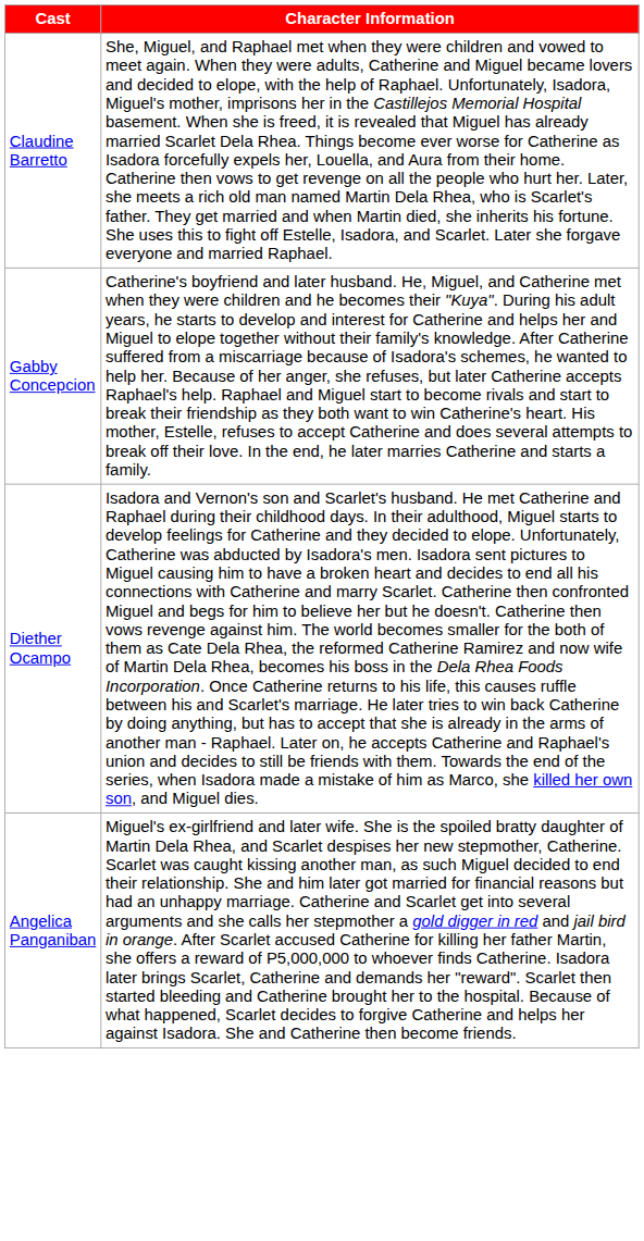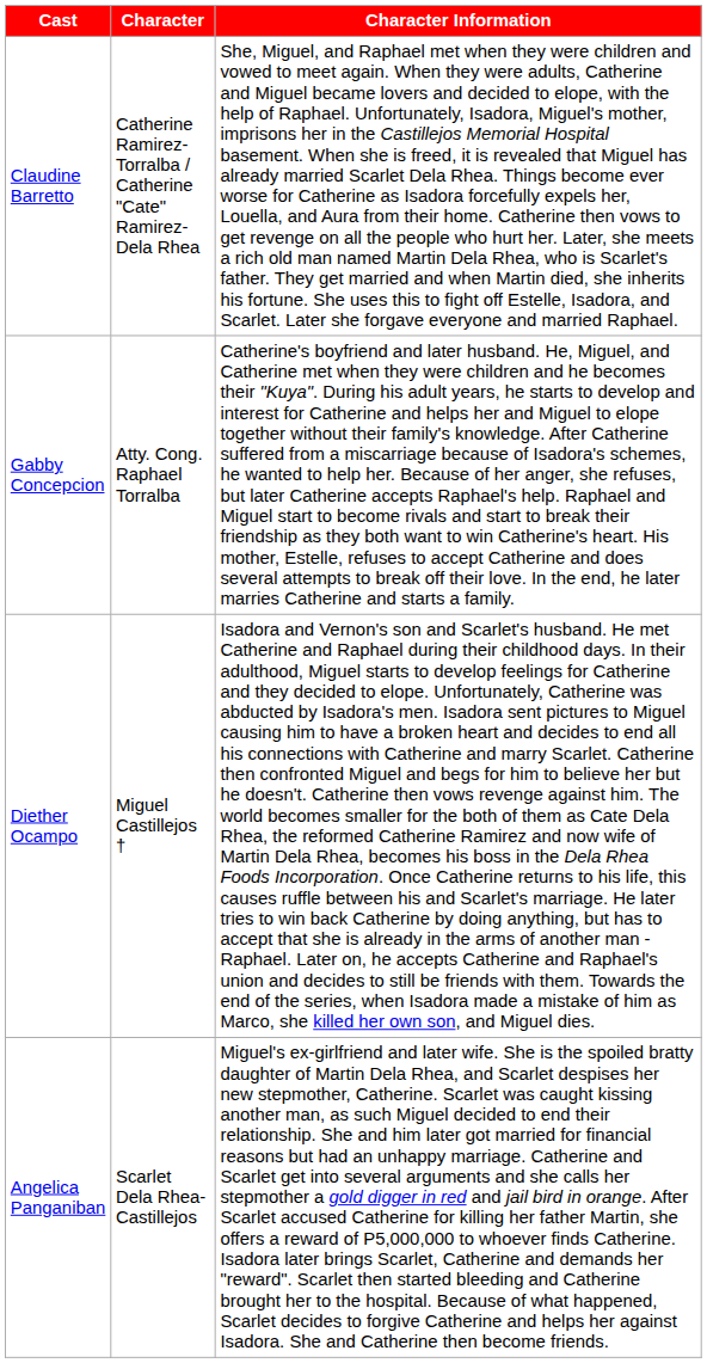 <table border="8" cellpadding="4" cellspacing="0" style="margin:  1em 1em 1em 0; background: white; border: 1px #aaa solid; border-collapse: collapse; font-size: 97%;">
 <tr style="background:red; text-align: center; color: white;">
 <th style="width:15%;">Cast</th>
+<th style="width:15%;">Character</th>
 <th style="width:15px;">Character Information</th>
 </tr>
 <tr>
 <td><a href='#'>Claudine Barretto</a></td>
+<td>Catherine Ramirez-Torralba / Catherine "Cate" Ramirez-Dela Rhea</td>
 <td>She, Miguel, and Raphael met when they were children and vowed to meet again. When they were adults, Catherine and Miguel became lovers and decided to elope, with the help of Raphael. Unfortunately, Isadora, Miguel's mother, imprisons her in the <em>Castillejos Memorial Hospital</em> basement. When she is freed, it is revealed that Miguel has already married Scarlet Dela Rhea. Things become ever worse for Catherine as Isadora forcefully expels her, Louella, and Aura from their home. Catherine then vows to get revenge on all the people who hurt her. Later, she meets a rich old man named Martin Dela Rhea, who is Scarlet's father. They get married and when Martin died, she inherits his fortune. She uses this to fight off Estelle, Isadora, and Scarlet. Later she forgave everyone and married Raphael.</td>
 </tr>
 <tr>
 <td><a href='#'>Gabby Concepcion</a></td>
+<td>Atty. Cong. Raphael Torralba</td>
 <td>Catherine's boyfriend and later husband. He, Miguel, and Catherine met when they were children and he becomes their <em>"Kuya"</em>. During his adult years, he starts to develop and interest for Catherine and helps her and Miguel to elope together without their family's knowledge. After Catherine suffered from a miscarriage because of Isadora's schemes, he wanted to help her. Because of her anger, she refuses, but later Catherine accepts Raphael's help. Raphael and Miguel start to become rivals and start to break their friendship as they both want to win Catherine's heart. His mother, Estelle, refuses to accept Catherine and does several attempts to break off their love. In the end, he later marries Catherine and starts a family.</td>
 </tr>
 <tr>
 <td><a href='#'>Diether Ocampo</a></td>
+<td>Miguel Castillejos †</td>
 <td>Isadora and Vernon's son and Scarlet's husband. He met Catherine and Raphael during their childhood days. In their adulthood, Miguel starts to develop feelings for Catherine and they decided to elope. Unfortunately, Catherine was abducted by Isadora's men. Isadora sent pictures to Miguel causing him to have a broken heart and decides to end all his connections with Catherine and marry Scarlet. Catherine then confronted Miguel and begs for him to believe her but he doesn't. Catherine then vows revenge against him. The world becomes smaller for the both of them as Cate Dela Rhea, the reformed Catherine Ramirez and now wife of Martin Dela Rhea, becomes his boss in the <em>Dela Rhea Foods Incorporation</em>. Once Catherine returns to his life, this causes ruffle between his and Scarlet's marriage. He later tries to win back Catherine by doing anything, but has to accept that she is already in the arms of another man - Raphael. Later on, he accepts Catherine and Raphael's union and decides to still be friends with them. Towards the end of the series, when Isadora made a mistake of him as Marco, she <a href='#'>killed her own son</a>, and Miguel dies.</td>
 </tr>
 <tr>
 <td><a href='#'>Angelica Panganiban</a></td>
+<td>Scarlet Dela Rhea-Castillejos</td>
 <td>Miguel's ex-girlfriend and later wife. She is the spoiled bratty daughter of Martin Dela Rhea, and Scarlet despises her new stepmother, Catherine. Scarlet was caught kissing another man, as such Miguel decided to end their relationship. She and him later got married for financial reasons but had an unhappy marriage. Catherine and Scarlet get into several arguments and she calls her stepmother a <em><a href='#'>gold digger in red</a></em> and <em>jail bird in orange</em>. After Scarlet accused Catherine for killing her father Martin, she offers a reward of P5,000,000 to whoever finds Catherine. Isadora later brings Scarlet, Catherine and demands her "reward". Scarlet then started bleeding and Catherine brought her to the hospital. Because of what happened, Scarlet decides to forgive Catherine and helps her against Isadora. She and Catherine then become friends.</td>
 </tr>
 </table>
